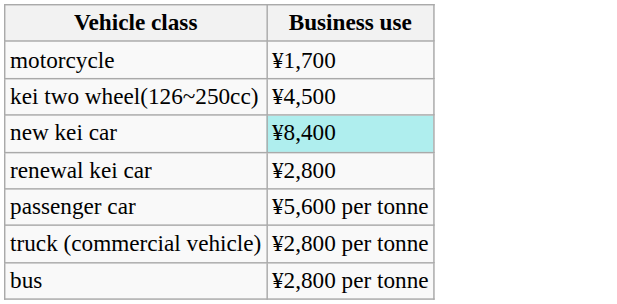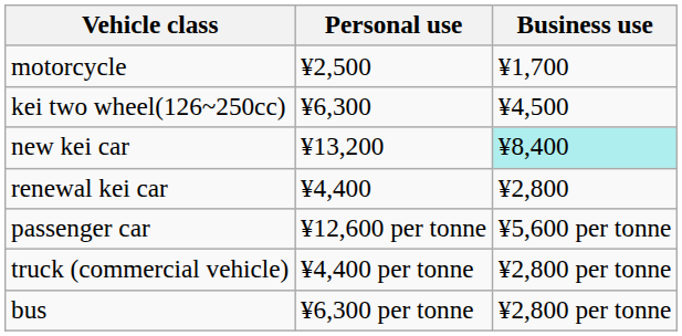 <table class=wikitable>
 <tr>
 <th>Vehicle class</th>
+<th>Personal use</th>
 <th>Business use</th>
 </tr>
 <tr>
 <td>motorcycle</td>
+<td>¥2,500</td>
 <td>¥1,700</td>
 </tr>
 <tr>
 <td>kei two wheel(126~250cc)</td>
+<td>¥6,300</td>
 <td>¥4,500</td>
 </tr>
 <tr>
 <td>new kei car</td>
+<td>¥13,200</td>
 <td style="background: paleturquoise;">¥8,400</td>
 </tr>
 <tr>
 <td>renewal kei car</td>
+<td>¥4,400</td>
 <td>¥2,800</td>
 </tr>
 <tr>
 <td>passenger car</td>
+<td>¥12,600 per tonne</td>
 <td>¥5,600 per tonne</td>
 </tr>
 <tr>
 <td>truck (commercial vehicle)</td>
+<td>¥4,400 per tonne</td>
 <td>¥2,800 per tonne</td>
 </tr>
 <tr>
 <td>bus</td>
+<td>¥6,300 per tonne</td>
 <td>¥2,800 per tonne</td>
 </tr>
 </table>
